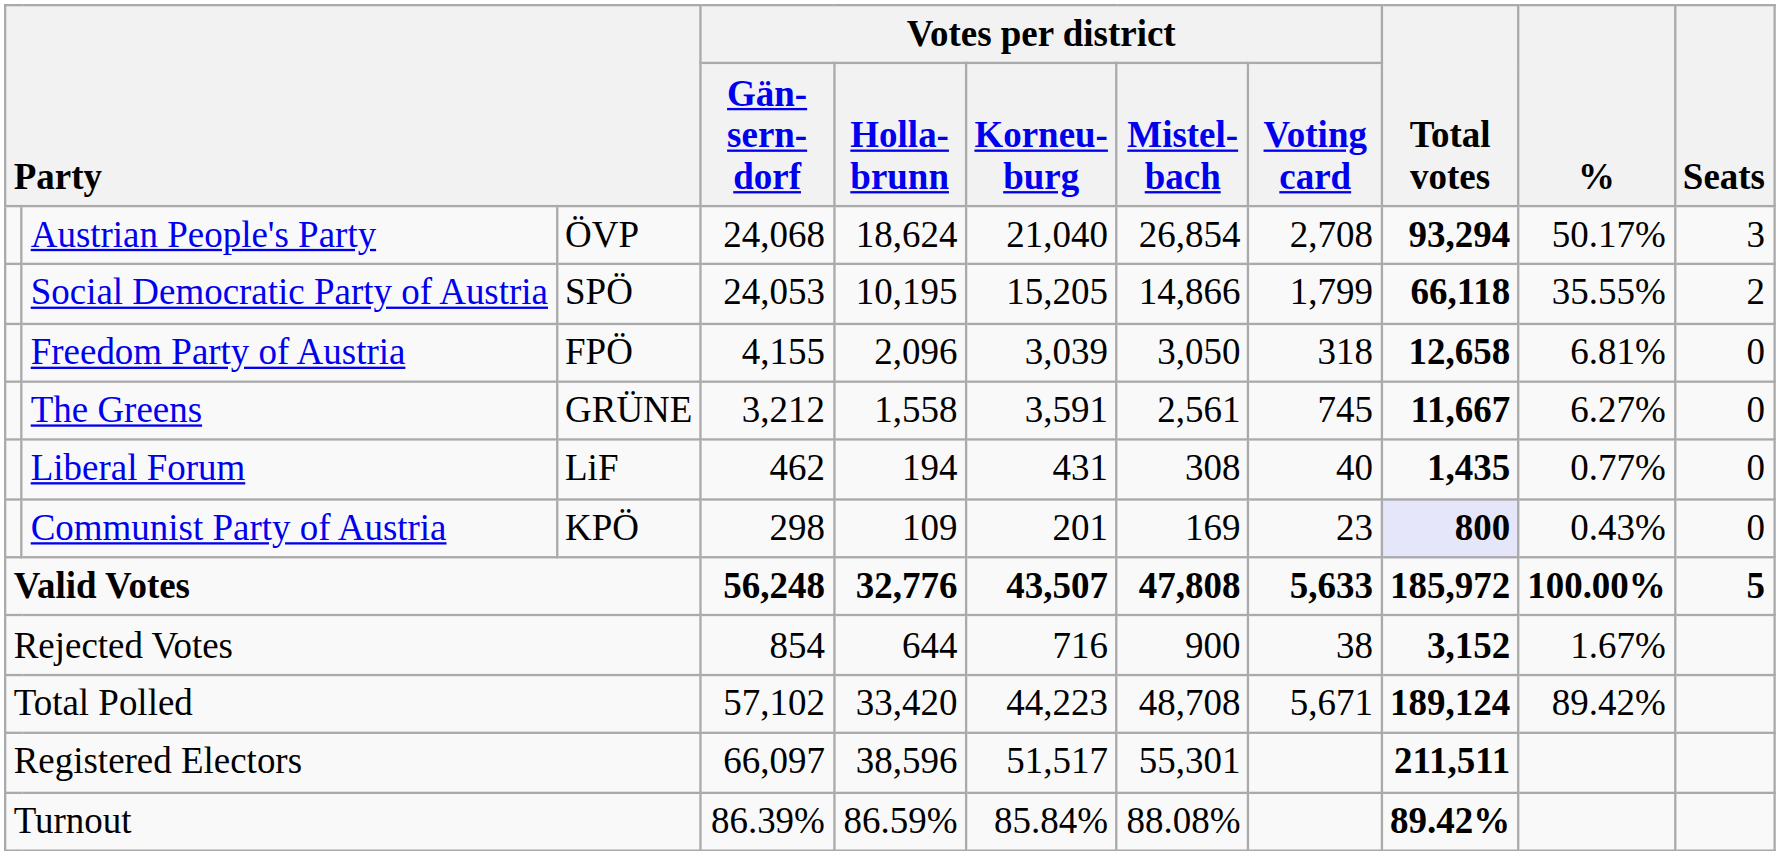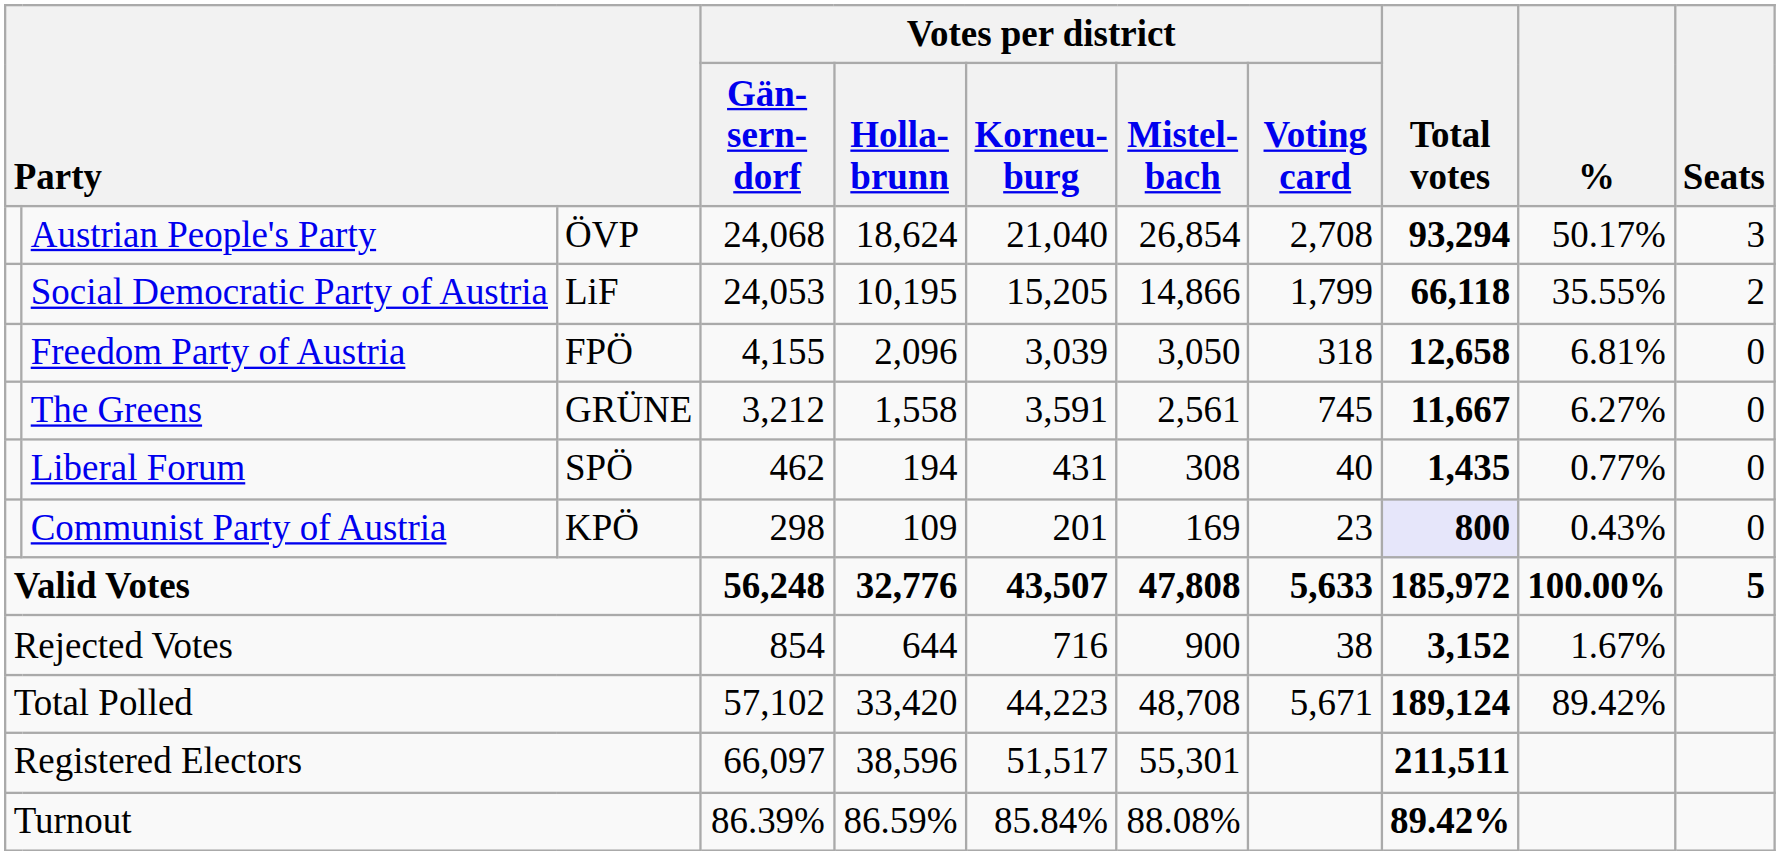 <table class="wikitable" border="1" style="text-align:right;">
 <tr>
 <th style="text-align:left;" valign=bottom rowspan=2 colspan=3>Party</th>
 <th colspan=5>Votes per district</th>
 <th align=center valign=bottom rowspan=2 width="50">Total<br>votes</th>
 <th align=center valign=bottom rowspan=2 width="50">%</th>
 <th align=center valign=bottom rowspan=2>Seats</th>
 </tr>
 <tr>
 <th align=center valign=bottom width="50"><a href='#'>Gän-<br>sern-<br>dorf</a></th>
 <th align=center valign=bottom width="50"><a href='#'>Holla-<br>brunn</a></th>
 <th align=center valign=bottom width="50"><a href='#'>Korneu-<br>burg</a></th>
 <th align=center valign=bottom width="50"><a href='#'>Mistel-<br>bach</a></th>
 <th align=center valign=bottom width="50"><a href='#'>Voting<br>card</a></th>
 </tr>
 <tr>
 <td></td>
 <td align=left><a href='#'>Austrian People's Party</a></td>
 <td align=left>ÖVP</td>
 <td>24,068</td>
 <td>18,624</td>
 <td>21,040</td>
 <td>26,854</td>
 <td>2,708</td>
 <td><strong>93,294</strong></td>
 <td>50.17%</td>
 <td>3</td>
 </tr>
 <tr>
 <td></td>
 <td align=left style="white-space: nowrap;"><a href='#'>Social Democratic Party of Austria</a></td>
-<td align=left>SPÖ</td>
+<td align=left>LiF</td>
 <td>24,053</td>
 <td>10,195</td>
 <td>15,205</td>
 <td>14,866</td>
 <td>1,799</td>
 <td><strong>66,118</strong></td>
 <td>35.55%</td>
 <td>2</td>
 </tr>
 <tr>
 <td></td>
 <td align=left><a href='#'>Freedom Party of Austria</a></td>
 <td align=left>FPÖ</td>
 <td>4,155</td>
 <td>2,096</td>
 <td>3,039</td>
 <td>3,050</td>
 <td>318</td>
 <td><strong>12,658</strong></td>
 <td>6.81%</td>
 <td>0</td>
 </tr>
 <tr>
 <td></td>
 <td align=left><a href='#'>The Greens</a></td>
 <td align=left>GRÜNE</td>
 <td>3,212</td>
 <td>1,558</td>
 <td>3,591</td>
 <td>2,561</td>
 <td>745</td>
 <td><strong>11,667</strong></td>
 <td>6.27%</td>
 <td>0</td>
 </tr>
 <tr>
 <td></td>
 <td align=left><a href='#'>Liberal Forum</a></td>
-<td align=left>LiF</td>
+<td align=left>SPÖ</td>
 <td>462</td>
 <td>194</td>
 <td>431</td>
 <td>308</td>
 <td>40</td>
 <td><strong>1,435</strong></td>
 <td>0.77%</td>
 <td>0</td>
 </tr>
 <tr>
 <td></td>
 <td align=left><a href='#'>Communist Party of Austria</a></td>
 <td align=left>KPÖ</td>
 <td>298</td>
 <td>109</td>
 <td>201</td>
 <td>169</td>
 <td>23</td>
 <td style="background: lavender;"><strong>800</strong></td>
 <td>0.43%</td>
 <td>0</td>
 </tr>
 <tr style="font-weight:bold">
 <td align=left colspan=3>Valid Votes</td>
 <td>56,248</td>
 <td>32,776</td>
 <td>43,507</td>
 <td>47,808</td>
 <td>5,633</td>
 <td>185,972</td>
 <td>100.00%</td>
 <td>5</td>
 </tr>
 <tr>
 <td align=left colspan=3>Rejected Votes</td>
 <td>854</td>
 <td>644</td>
 <td>716</td>
 <td>900</td>
 <td>38</td>
 <td><strong>3,152</strong></td>
 <td>1.67%</td>
 <td></td>
 </tr>
 <tr>
 <td align=left colspan=3>Total Polled</td>
 <td>57,102</td>
 <td>33,420</td>
 <td>44,223</td>
 <td>48,708</td>
 <td>5,671</td>
 <td><strong>189,124</strong></td>
 <td>89.42%</td>
 <td></td>
 </tr>
 <tr>
 <td align=left colspan=3>Registered Electors</td>
 <td>66,097</td>
 <td>38,596</td>
 <td>51,517</td>
 <td>55,301</td>
 <td></td>
 <td><strong>211,511</strong></td>
 <td></td>
 <td></td>
 </tr>
 <tr>
 <td align=left colspan=3>Turnout</td>
 <td>86.39%</td>
 <td>86.59%</td>
 <td>85.84%</td>
 <td>88.08%</td>
 <td></td>
 <td><strong>89.42%</strong></td>
 <td></td>
 <td></td>
 </tr>
 </table>
